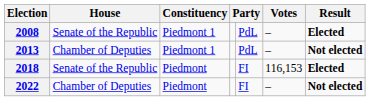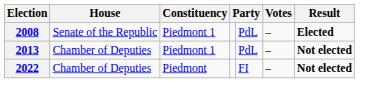 <table class="wikitable">
 <tr>
 <th>Election</th>
 <th>House</th>
 <th>Constituency</th>
 <th colspan="2">Party</th>
 <th>Votes</th>
 <th>Result</th>
 </tr>
 <tr>
 <th><a href='#'>2008</a></th>
 <td><a href='#'>Senate of the Republic</a></td>
 <td><a href='#'>Piedmont 1</a></td>
 <td></td>
 <td><a href='#'>PdL</a></td>
 <td>–</td>
 <td> <strong>Elected</strong></td>
 </tr>
 <tr>
 <th><a href='#'>2013</a></th>
 <td><a href='#'>Chamber of Deputies</a></td>
 <td><a href='#'>Piedmont 1</a></td>
 <td></td>
 <td><a href='#'>PdL</a></td>
 <td>–</td>
 <td> <strong>Not elected</strong></td>
 </tr>
 <tr>
-<th><a href='#'>2018</a></th>
-<td><a href='#'>Senate of the Republic</a></td>
-<td><a href='#'>Piedmont</a></td>
-<td></td>
-<td><a href='#'>FI</a></td>
-<td>116,153</td>
-<td> <strong>Elected</strong></td>
-</tr>
-<tr>
 <th><a href='#'>2022</a></th>
 <td><a href='#'>Chamber of Deputies</a></td>
 <td><a href='#'>Piedmont</a></td>
 <td></td>
 <td><a href='#'>FI</a></td>
 <td>–</td>
 <td> <strong>Not elected</strong></td>
 </tr>
 </table>
